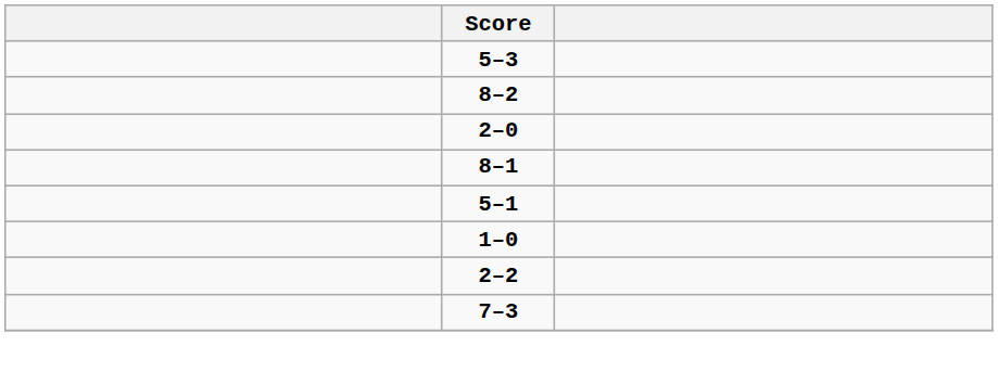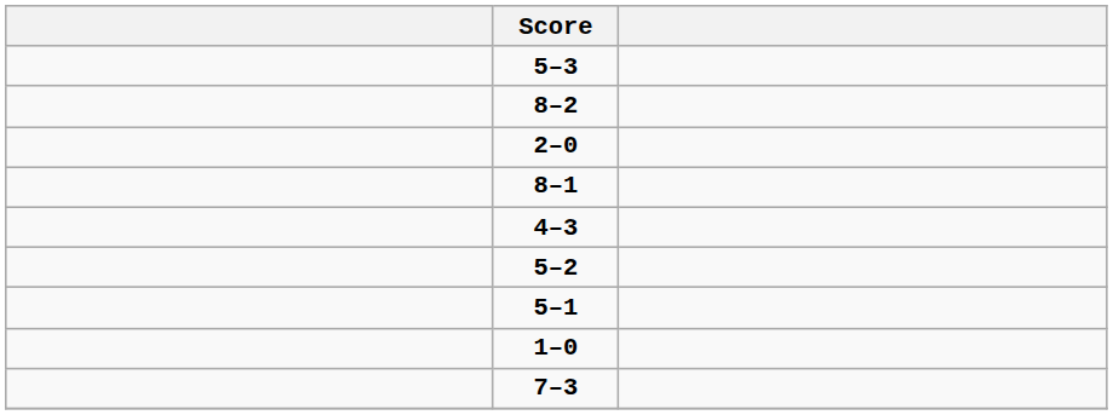 <table class="wikitable" style="text-align: center; font-size:100% ">
 <tr>
 <th align="right" width="250"></th>
 <th width="60">Score</th>
 <th align="left" width="250"></th>
 </tr>
 <tr>
 <td align=left><strong></strong></td>
 <td align=center><strong>5–3</strong></td>
 <td align=left></td>
 </tr>
 <tr>
 <td align=left><strong></strong></td>
 <td align=center><strong>8–2</strong></td>
 <td align=left></td>
 </tr>
 <tr>
 <td align=left><strong></strong></td>
 <td align=center><strong>2–0</strong></td>
 <td align=left></td>
 </tr>
 <tr>
 <td align=left><strong></strong></td>
 <td align=center><strong>8–1</strong></td>
 <td align=left></td>
 </tr>
 <tr>
 <td align=left><strong></strong></td>
+<td align=center><strong>4–3</strong></td>
+<td align=left></td>
+</tr>
+<tr>
+<td align=left><strong></strong></td>
+<td align=center><strong>5–2</strong></td>
+<td align=left></td>
+</tr>
+<tr>
+<td align=left><strong></strong></td>
 <td align=center><strong>5–1</strong></td>
 <td align=left></td>
 </tr>
 <tr>
 <td align=left><strong></strong></td>
 <td align=center><strong>1–0</strong></td>
-<td align=left></td>
-</tr>
-<tr>
-<td align=left></td>
-<td align=center><strong>2–2</strong></td>
 <td align=left></td>
 </tr>
 <tr>
 <td align=left><strong></strong></td>
 <td align=center><strong>7–3</strong></td>
 <td align=left></td>
 </tr>
 <tr>
 </tr>
 </table>
